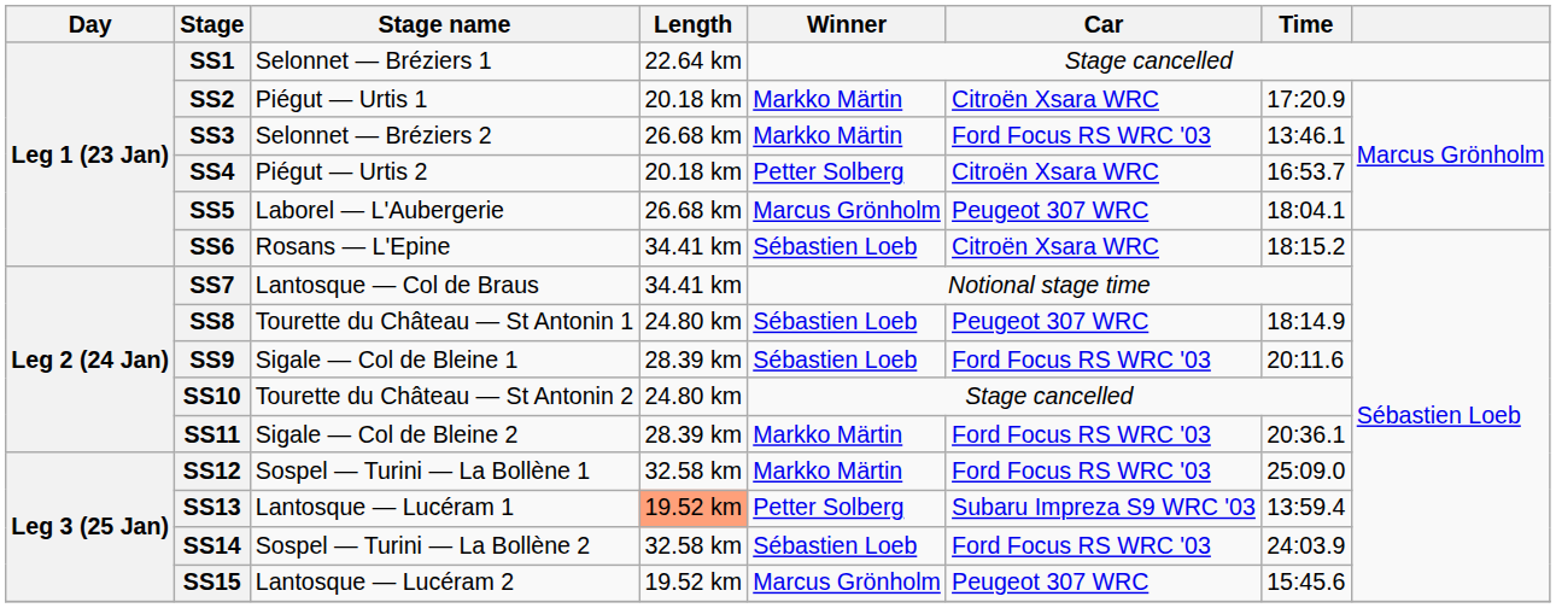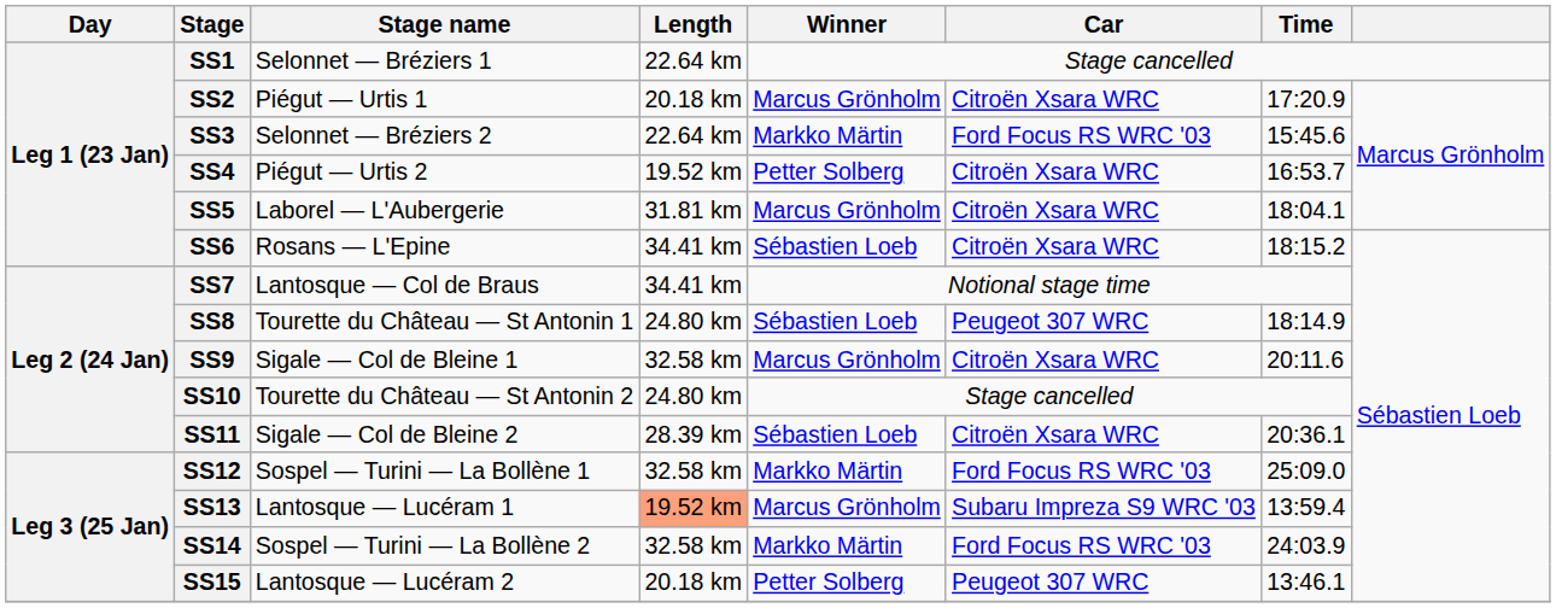 <table class="wikitable" style="font-size: 85%;">
 <tr>
 <th>Day</th>
 <th>Stage</th>
 <th>Stage name</th>
 <th>Length</th>
 <th>Winner</th>
 <th>Car</th>
 <th>Time</th>
 <th></th>
 </tr>
 <tr>
 <th rowspan="6">Leg 1 (23 Jan)</th>
 <th>SS1</th>
 <td>Selonnet — Bréziers 1</td>
 <td align="center">22.64 km</td>
 <td colspan="4" align="center"><em>Stage cancelled</em></td>
 </tr>
 <tr>
 <th>SS2</th>
 <td>Piégut — Urtis 1</td>
 <td align="center">20.18 km</td>
-<td> <a href='#'>Markko Märtin</a></td>
+<td> <a href='#'>Marcus Grönholm</a></td>
 <td><a href='#'>Citroën Xsara WRC</a></td>
 <td>17:20.9</td>
 <td rowspan="4"> <a href='#'>Marcus Grönholm</a></td>
 </tr>
 <tr>
 <th>SS3</th>
 <td>Selonnet — Bréziers 2</td>
-<td align="center">26.68 km</td>
+<td align="center">22.64 km</td>
 <td> <a href='#'>Markko Märtin</a></td>
 <td><a href='#'>Ford Focus RS WRC '03</a></td>
-<td>13:46.1</td>
+<td>15:45.6</td>
 </tr>
 <tr>
 <th>SS4</th>
 <td>Piégut — Urtis 2</td>
-<td align="center">20.18 km</td>
+<td align="center">19.52 km</td>
 <td> <a href='#'>Petter Solberg</a></td>
 <td><a href='#'>Citroën Xsara WRC</a></td>
 <td>16:53.7</td>
 </tr>
 <tr>
 <th>SS5</th>
 <td>Laborel — L'Aubergerie</td>
-<td align="center">26.68 km</td>
+<td align="center">31.81 km</td>
 <td> <a href='#'>Marcus Grönholm</a></td>
-<td><a href='#'>Peugeot 307 WRC</a></td>
+<td><a href='#'>Citroën Xsara WRC</a></td>
 <td>18:04.1</td>
 </tr>
 <tr>
 <th>SS6</th>
 <td>Rosans — L'Epine</td>
 <td align="center">34.41 km</td>
 <td> <a href='#'>Sébastien Loeb</a></td>
 <td><a href='#'>Citroën Xsara WRC</a></td>
 <td>18:15.2</td>
 <td rowspan="10"> <a href='#'>Sébastien Loeb</a></td>
 </tr>
 <tr>
 <th rowspan="5">Leg 2 (24 Jan)</th>
 <th>SS7</th>
 <td>Lantosque — Col de Braus</td>
 <td align="center">34.41 km</td>
 <td colspan="3" align="center"><em>Notional stage time</em></td>
 </tr>
 <tr>
 <th>SS8</th>
 <td>Tourette du Château — St Antonin 1</td>
 <td align="center">24.80 km</td>
 <td> <a href='#'>Sébastien Loeb</a></td>
 <td><a href='#'>Peugeot 307 WRC</a></td>
 <td>18:14.9</td>
 </tr>
 <tr>
 <th>SS9</th>
 <td>Sigale — Col de Bleine 1</td>
-<td align="center">28.39 km</td>
-<td> <a href='#'>Sébastien Loeb</a></td>
-<td><a href='#'>Ford Focus RS WRC '03</a></td>
+<td align="center">32.58 km</td>
+<td> <a href='#'>Marcus Grönholm</a></td>
+<td><a href='#'>Citroën Xsara WRC</a></td>
 <td>20:11.6</td>
 </tr>
 <tr>
 <th>SS10</th>
 <td>Tourette du Château — St Antonin 2</td>
 <td align="center">24.80 km</td>
 <td colspan="3" align="center"><em>Stage cancelled</em></td>
 </tr>
 <tr>
 <th>SS11</th>
 <td>Sigale — Col de Bleine 2</td>
 <td align="center">28.39 km</td>
-<td> <a href='#'>Markko Märtin</a></td>
-<td><a href='#'>Ford Focus RS WRC '03</a></td>
+<td> <a href='#'>Sébastien Loeb</a></td>
+<td><a href='#'>Citroën Xsara WRC</a></td>
 <td>20:36.1</td>
 </tr>
 <tr>
 <th rowspan="4">Leg 3 (25 Jan)</th>
 <th>SS12</th>
 <td>Sospel — Turini — La Bollène 1</td>
 <td align="center">32.58 km</td>
 <td> <a href='#'>Markko Märtin</a></td>
 <td><a href='#'>Ford Focus RS WRC '03</a></td>
 <td>25:09.0</td>
 </tr>
 <tr>
 <th>SS13</th>
 <td>Lantosque — Lucéram 1</td>
 <td align="center" style="background: lightsalmon;">19.52 km</td>
-<td> <a href='#'>Petter Solberg</a></td>
+<td> <a href='#'>Marcus Grönholm</a></td>
 <td><a href='#'>Subaru Impreza S9 WRC '03</a></td>
 <td>13:59.4</td>
 </tr>
 <tr>
 <th>SS14</th>
 <td>Sospel — Turini — La Bollène 2</td>
 <td align="center">32.58 km</td>
-<td> <a href='#'>Sébastien Loeb</a></td>
+<td> <a href='#'>Markko Märtin</a></td>
 <td><a href='#'>Ford Focus RS WRC '03</a></td>
 <td>24:03.9</td>
 </tr>
 <tr>
 <th>SS15</th>
 <td>Lantosque — Lucéram 2</td>
-<td align="center">19.52 km</td>
-<td> <a href='#'>Marcus Grönholm</a></td>
+<td align="center">20.18 km</td>
+<td> <a href='#'>Petter Solberg</a></td>
 <td><a href='#'>Peugeot 307 WRC</a></td>
-<td>15:45.6</td>
+<td>13:46.1</td>
 </tr>
 <tr>
 </tr>
 </table>
